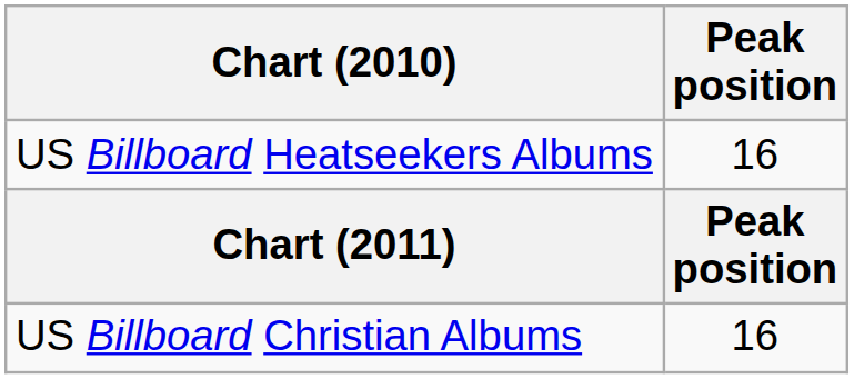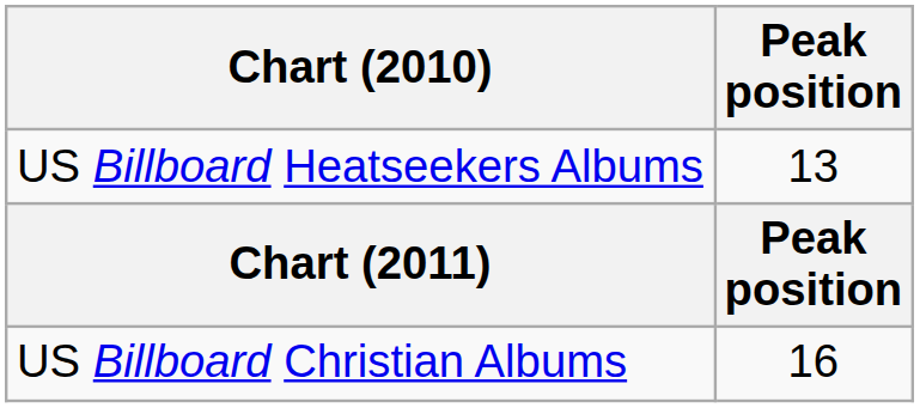 <table class="wikitable">
 <tr>
 <th>Chart (2010)</th>
 <th>Peak<br>position</th>
 </tr>
 <tr>
 <td>US <em><a href='#'>Billboard</a></em> <a href='#'>Heatseekers Albums</a></td>
-<td align="center">16</td>
+<td align="center">13</td>
 </tr>
 <tr>
 <th>Chart (2011)</th>
 <th>Peak<br>position</th>
 </tr>
 <tr>
 <td>US <em><a href='#'>Billboard</a></em> <a href='#'>Christian Albums</a></td>
 <td align="center">16</td>
 </tr>
 </table>
